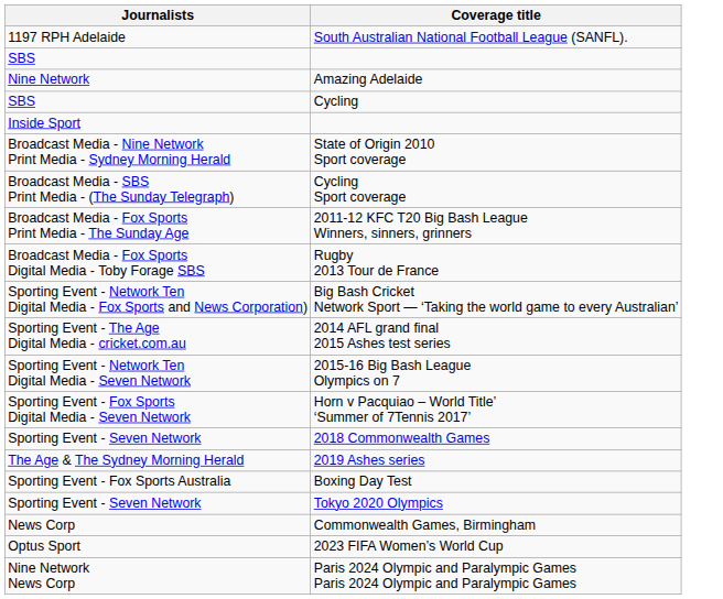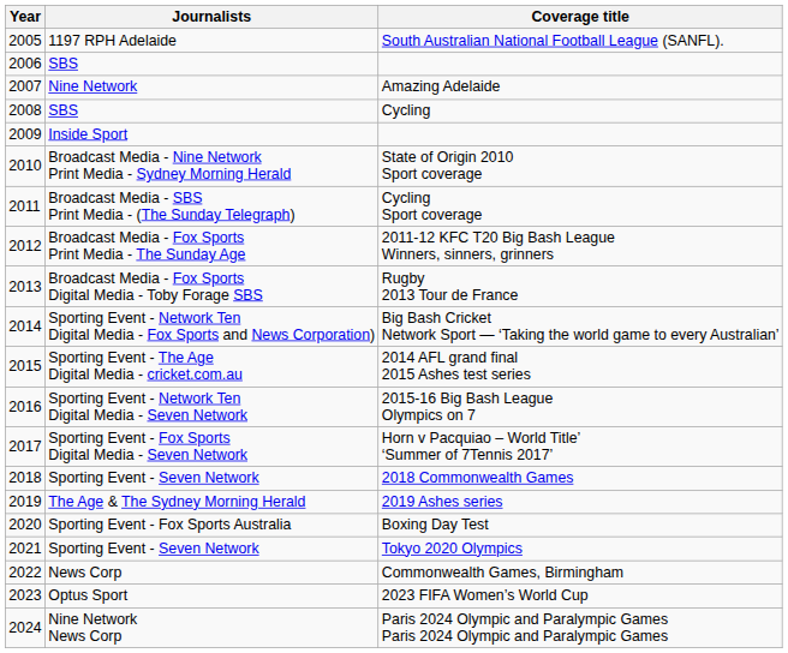 <table class="wikitable">
 <tr>
+<th>Year</th>
 <th>Journalists</th>
 <th>Coverage title</th>
 </tr>
 <tr>
+<td>2005</td>
 <td>1197 RPH Adelaide</td>
 <td><a href='#'>South Australian National Football League</a> (SANFL).</td>
 </tr>
 <tr>
+<td>2006</td>
 <td><a href='#'>SBS</a></td>
 <td></td>
 </tr>
 <tr>
+<td>2007</td>
 <td><a href='#'>Nine Network</a></td>
 <td>Amazing Adelaide</td>
 </tr>
 <tr>
+<td>2008</td>
 <td><a href='#'>SBS</a></td>
 <td>Cycling</td>
 </tr>
 <tr>
+<td>2009</td>
 <td><a href='#'>Inside Sport</a></td>
 <td></td>
 </tr>
 <tr>
+<td>2010</td>
 <td>Broadcast Media - <a href='#'>Nine Network</a> <br> Print Media - <a href='#'>Sydney Morning Herald</a></td>
 <td>State of Origin 2010 <br> Sport coverage</td>
 </tr>
 <tr>
+<td>2011</td>
 <td>Broadcast Media - <a href='#'>SBS</a> <br> Print Media - (<a href='#'>The Sunday Telegraph</a>)</td>
 <td>Cycling <br> Sport coverage</td>
 </tr>
 <tr>
+<td>2012</td>
 <td>Broadcast Media - <a href='#'>Fox Sports</a> <br> Print Media - <a href='#'>The Sunday Age</a></td>
 <td>2011-12 KFC T20 Big Bash League <br> Winners, sinners, grinners</td>
 </tr>
 <tr>
+<td>2013</td>
 <td>Broadcast Media - <a href='#'>Fox Sports</a> <br> Digital Media - Toby Forage <a href='#'>SBS</a></td>
 <td>Rugby <br> 2013 Tour de France</td>
 </tr>
 <tr>
+<td>2014</td>
 <td>Sporting Event - <a href='#'>Network Ten</a> <br> Digital Media - <a href='#'>Fox Sports</a> and <a href='#'>News Corporation</a>)</td>
 <td>Big Bash Cricket <br> Network Sport — ‘Taking the world game to every Australian’</td>
 </tr>
 <tr>
+<td>2015</td>
 <td>Sporting Event - <a href='#'>The Age</a> <br> Digital Media - <a href='#'>cricket.com.au</a></td>
 <td>2014 AFL grand final <br>2015 Ashes test series</td>
 </tr>
 <tr>
+<td>2016</td>
 <td>Sporting Event - <a href='#'>Network Ten</a>  <br> Digital Media - <a href='#'>Seven Network</a></td>
 <td>2015-16 Big Bash League <br> Olympics on 7</td>
 </tr>
 <tr>
+<td>2017</td>
 <td>Sporting Event - <a href='#'>Fox Sports</a> <br> Digital Media - <a href='#'>Seven Network</a></td>
 <td>Horn v Pacquiao – World Title’ <br>  ‘Summer of 7Tennis 2017’</td>
 </tr>
 <tr>
+<td>2018</td>
 <td>Sporting Event - <a href='#'>Seven Network</a></td>
 <td><a href='#'>2018 Commonwealth Games</a></td>
 </tr>
 <tr>
+<td>2019</td>
 <td><a href='#'>The Age</a> & <a href='#'>The Sydney Morning Herald</a></td>
 <td><a href='#'>2019 Ashes series</a></td>
 </tr>
 <tr>
+<td>2020</td>
 <td>Sporting Event - Fox Sports Australia</td>
 <td>Boxing Day Test</td>
 </tr>
 <tr>
+<td>2021</td>
 <td>Sporting Event - <a href='#'>Seven Network</a></td>
 <td><a href='#'>Tokyo 2020 Olympics</a></td>
 </tr>
 <tr>
+<td>2022</td>
 <td>News Corp</td>
 <td>Commonwealth Games, Birmingham</td>
 </tr>
 <tr>
+<td>2023</td>
 <td>Optus Sport</td>
 <td>2023 FIFA Women’s World Cup</td>
 </tr>
 <tr>
+<td>2024</td>
 <td>Nine Network <br> News Corp</td>
 <td>Paris 2024 Olympic and Paralympic Games <br> Paris 2024 Olympic and Paralympic Games</td>
 </tr>
 </table>
